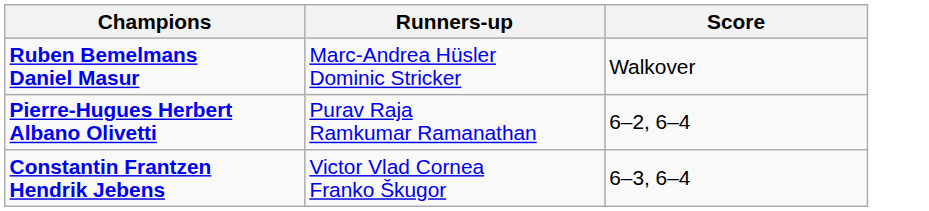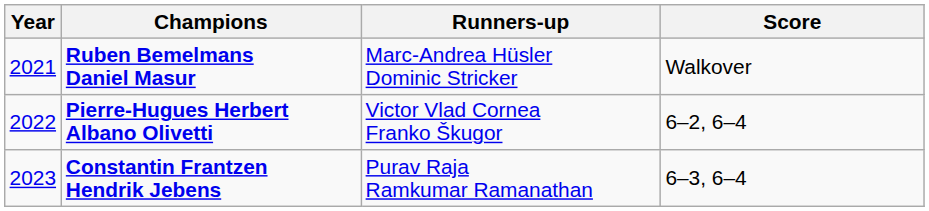 <table class="wikitable" style="font-size:90%">
 <tr>
+<th>Year</th>
 <th width="200">Champions</th>
 <th width="200">Runners-up</th>
 <th width="175">Score</th>
 </tr>
 <tr>
+<td><a href='#'>2021</a></td>
 <td> <strong><a href='#'>Ruben Bemelmans</a></strong><br> <strong><a href='#'>Daniel Masur</a></strong></td>
 <td> <a href='#'>Marc-Andrea Hüsler</a><br> <a href='#'>Dominic Stricker</a></td>
 <td>Walkover</td>
 </tr>
 <tr>
+<td><a href='#'>2022</a></td>
 <td> <strong><a href='#'>Pierre-Hugues Herbert</a></strong><br> <strong><a href='#'>Albano Olivetti</a></strong></td>
-<td> <a href='#'>Purav Raja</a><br> <a href='#'>Ramkumar Ramanathan</a></td>
+<td> <a href='#'>Victor Vlad Cornea</a><br> <a href='#'>Franko Škugor</a></td>
 <td>6–2, 6–4</td>
 </tr>
 <tr>
+<td><a href='#'>2023</a></td>
 <td> <strong><a href='#'>Constantin Frantzen</a></strong><br> <strong><a href='#'>Hendrik Jebens</a></strong></td>
-<td> <a href='#'>Victor Vlad Cornea</a><br> <a href='#'>Franko Škugor</a></td>
+<td> <a href='#'>Purav Raja</a><br> <a href='#'>Ramkumar Ramanathan</a></td>
 <td>6–3, 6–4</td>
 </tr>
 </table>
